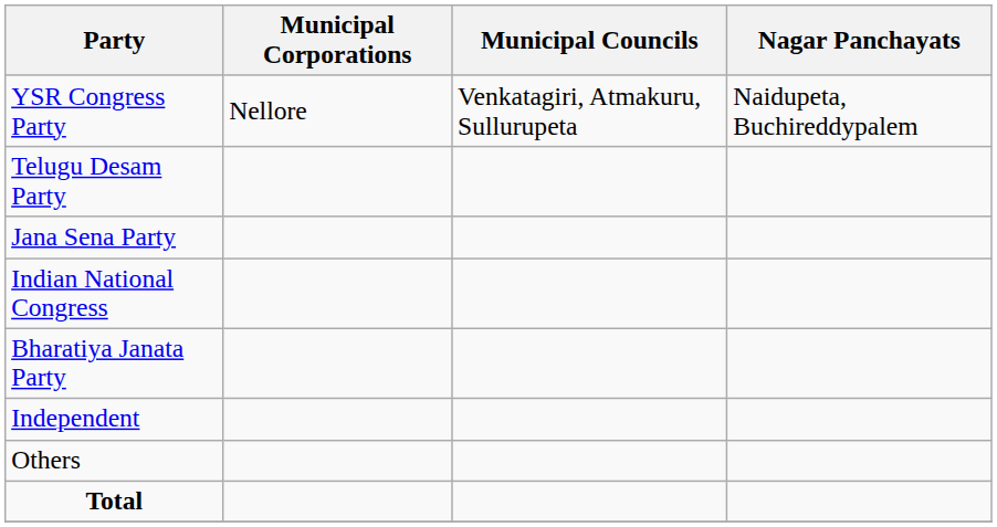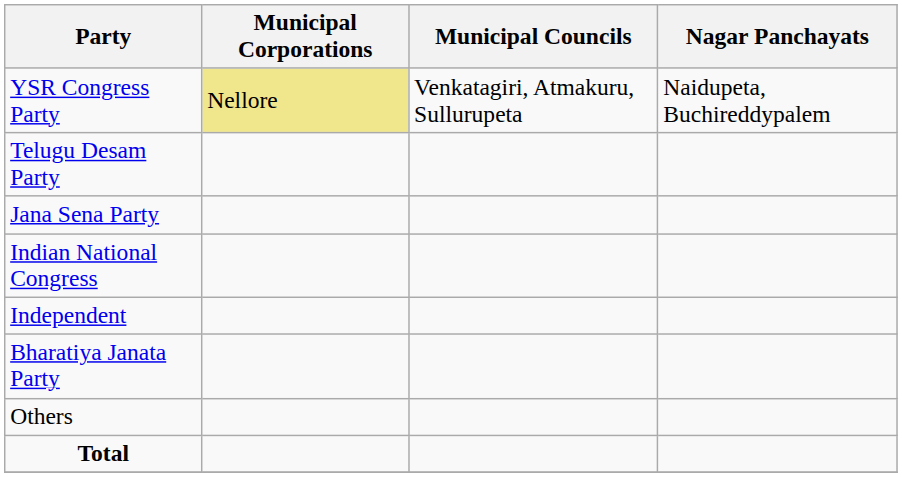 <table class="wikitable sortable">
 <tr>
 <th><strong>Party</strong></th>
 <th>Municipal Corporations</th>
 <th>Municipal Councils</th>
 <th>Nagar Panchayats</th>
 </tr>
 <tr>
 <td><a href='#'>YSR Congress Party</a></td>
-<td>Nellore</td>
+<td style="background: khaki;">Nellore</td>
 <td>Venkatagiri, Atmakuru, Sullurupeta</td>
 <td>Naidupeta, Buchireddypalem</td>
 </tr>
 <tr>
 <td><a href='#'>Telugu Desam Party</a></td>
 <td></td>
 <td></td>
 <td></td>
 </tr>
 <tr>
 <td><a href='#'>Jana Sena Party</a></td>
 <td></td>
 <td></td>
 <td></td>
 </tr>
 <tr>
 <td><a href='#'>Indian National Congress</a></td>
 <td></td>
 <td></td>
 <td></td>
 </tr>
 <tr>
-<td><a href='#'>Bharatiya Janata Party</a></td>
+<td><a href='#'>Independent</a></td>
 <td></td>
 <td></td>
 <td></td>
 </tr>
 <tr>
-<td><a href='#'>Independent</a></td>
+<td><a href='#'>Bharatiya Janata Party</a></td>
 <td></td>
 <td></td>
 <td></td>
 </tr>
 <tr>
 <td>Others</td>
 <td></td>
 <td></td>
 <td></td>
 </tr>
 <tr>
 <td colspan="1" align="center"><strong>Total</strong></td>
 <td></td>
 <td></td>
 <td></td>
 </tr>
 <tr>
 </tr>
 </table>
